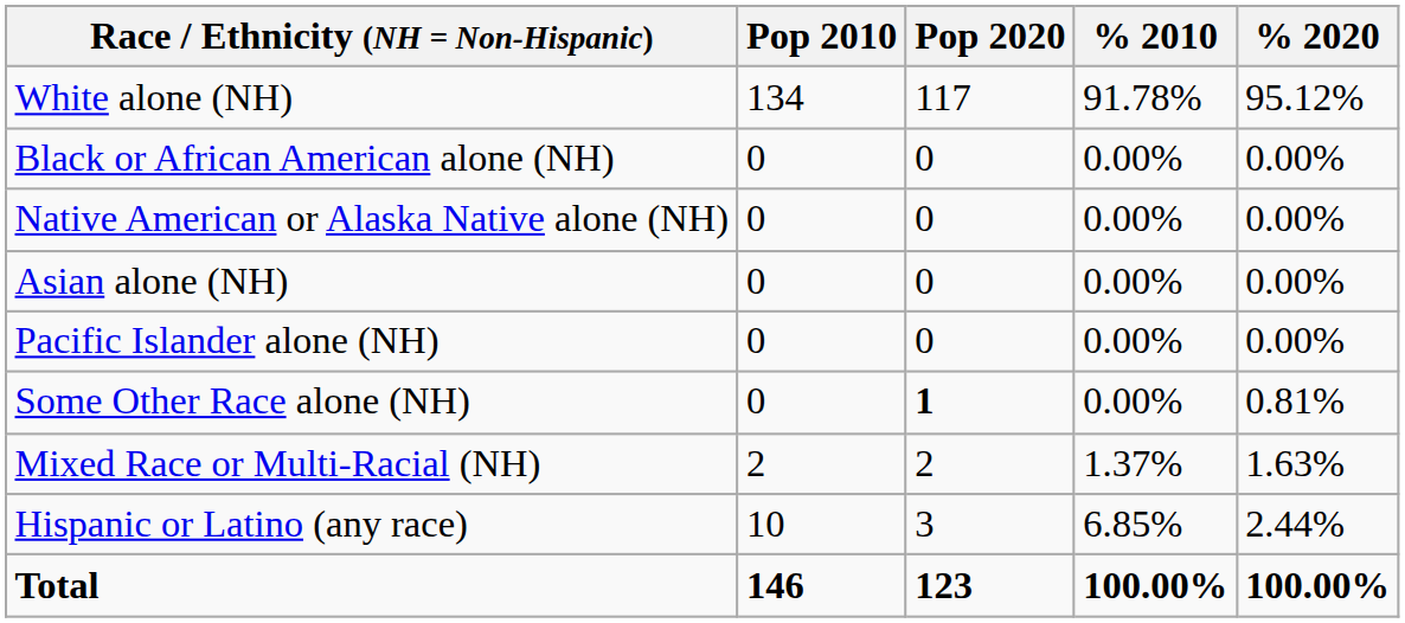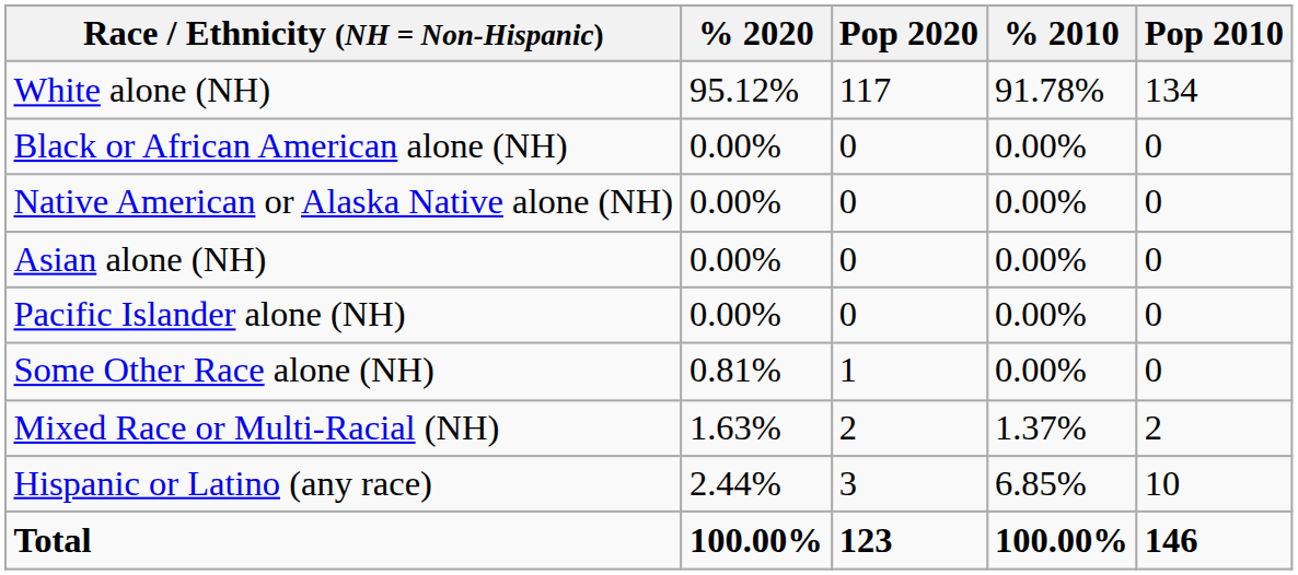 <table class="wikitable">
 <tr>
 <th>Race / Ethnicity <small>(<em>NH = Non-Hispanic</em>)</small></th>
-<th>Pop 2010</th>
+<th>% 2020</th>
 <th>Pop 2020</th>
 <th>% 2010</th>
-<th>% 2020</th>
+<th>Pop 2010</th>
 </tr>
 <tr>
 <td><a href='#'>White</a> alone (NH)</td>
-<td>134</td>
+<td>95.12%</td>
 <td>117</td>
 <td>91.78%</td>
-<td>95.12%</td>
+<td>134</td>
 </tr>
 <tr>
 <td><a href='#'>Black or African American</a> alone (NH)</td>
-<td>0</td>
+<td>0.00%</td>
 <td>0</td>
 <td>0.00%</td>
-<td>0.00%</td>
+<td>0</td>
 </tr>
 <tr>
 <td><a href='#'>Native American</a> or <a href='#'>Alaska Native</a> alone (NH)</td>
-<td>0</td>
+<td>0.00%</td>
 <td>0</td>
 <td>0.00%</td>
-<td>0.00%</td>
+<td>0</td>
 </tr>
 <tr>
 <td><a href='#'>Asian</a> alone (NH)</td>
-<td>0</td>
+<td>0.00%</td>
 <td>0</td>
 <td>0.00%</td>
-<td>0.00%</td>
+<td>0</td>
 </tr>
 <tr>
 <td><a href='#'>Pacific Islander</a> alone (NH)</td>
-<td>0</td>
+<td>0.00%</td>
 <td>0</td>
 <td>0.00%</td>
-<td>0.00%</td>
+<td>0</td>
 </tr>
 <tr>
 <td><a href='#'>Some Other Race</a> alone (NH)</td>
+<td>0.81%</td>
+<td>1</td>
+<td>0.00%</td>
 <td>0</td>
-<td><strong>1</strong></td>
-<td>0.00%</td>
-<td>0.81%</td>
 </tr>
 <tr>
 <td><a href='#'>Mixed Race or Multi-Racial</a> (NH)</td>
-<td>2</td>
+<td>1.63%</td>
 <td>2</td>
 <td>1.37%</td>
-<td>1.63%</td>
+<td>2</td>
 </tr>
 <tr>
 <td><a href='#'>Hispanic or Latino</a> (any race)</td>
-<td>10</td>
+<td>2.44%</td>
 <td>3</td>
 <td>6.85%</td>
-<td>2.44%</td>
+<td>10</td>
 </tr>
 <tr>
 <td><strong>Total</strong></td>
-<td><strong>146</strong></td>
+<td><strong>100.00%</strong></td>
 <td><strong>123</strong></td>
 <td><strong>100.00%</strong></td>
-<td><strong>100.00%</strong></td>
+<td><strong>146</strong></td>
 </tr>
 </table>
